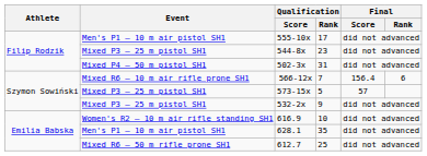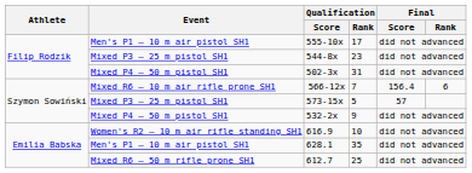 <table class=wikitable style="font-size:90%">
 <tr>
 <th rowspan="2">Athlete</th>
 <th rowspan="2">Event</th>
 <th colspan="2">Qualification</th>
 <th colspan="2">Final</th>
 </tr>
 <tr>
 <th>Score</th>
 <th>Rank</th>
 <th>Score</th>
 <th>Rank</th>
 </tr>
 <tr align=center|>
 <td rowspan="3"><a href='#'>Filip Rodzik</a></td>
 <td align=left><a href='#'>Men's P1 – 10 m air pistol SH1</a></td>
 <td>555-10x</td>
 <td>17</td>
 <td colspan="2">did not advanced</td>
 </tr>
 <tr>
 <td><a href='#'>Mixed P3 – 25 m pistol SH1</a></td>
 <td>544-8x</td>
 <td>23</td>
 <td colspan="2">did not advanced</td>
 </tr>
 <tr>
 <td align=left><a href='#'>Mixed P4 – 50 m pistol SH1</a></td>
 <td>502-3x</td>
 <td>31</td>
 <td colspan="2">did not advanced</td>
 </tr>
 <tr align=center>
 <td rowspan="3">Szymon Sowiński</td>
 <td align=left><a href='#'>Mixed R6 – 10 m air rifle prone SH1</a></td>
 <td>566-12x</td>
 <td align=left>7</td>
 <td>156.4</td>
 <td>6</td>
 </tr>
 <tr>
 <td align=left><a href='#'>Mixed P3 – 25 m pistol SH1</a></td>
 <td>573-15x</td>
 <td align=left>5</td>
 <td align=center>57</td>
 <td align=center></td>
 </tr>
 <tr>
-<td align=left><a href='#'>Mixed P3 – 25 m pistol SH1</a></td>
+<td align=left><a href='#'>Mixed P4 – 50 m pistol SH1</a></td>
 <td>532-2x</td>
 <td>9</td>
 <td colspan="2">did not advanced</td>
 </tr>
 <tr align=center>
 <td rowspan="3"><a href='#'>Emilia Babska</a></td>
 <td align=left><a href='#'>Women's R2 – 10 m air rifle standing SH1</a></td>
 <td align=left>616.9</td>
 <td align=left>10</td>
 <td colspan="2">did not advanced</td>
 </tr>
 <tr>
 <td align=left><a href='#'>Men's P1 – 10 m air pistol SH1</a></td>
 <td align=left>628.1</td>
 <td align=left>35</td>
 <td colspan="2">did not advanced</td>
 </tr>
 <tr>
 <td align=left><a href='#'>Mixed R6 – 50 m rifle prone SH1</a></td>
 <td>612.7</td>
 <td>25</td>
 <td colspan="2">did not advanced</td>
 </tr>
 </table>
